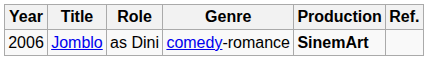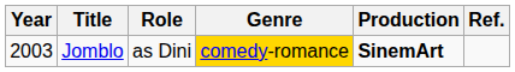 <table class="wikitable sortable">
 <tr>
 <th>Year</th>
 <th>Title</th>
 <th>Role</th>
 <th>Genre</th>
 <th>Production</th>
 <th>Ref.</th>
 </tr>
 <tr>
-<td>2006</td>
+<td>2003</td>
 <td><a href='#'>Jomblo</a></td>
 <td>as Dini</td>
-<td><a href='#'>comedy</a>-romance</td>
+<td style="background: gold;"><a href='#'>comedy</a>-romance</td>
 <td><strong>SinemArt</strong></td>
 <td></td>
 </tr>
 <tr>
 </tr>
 </table>
